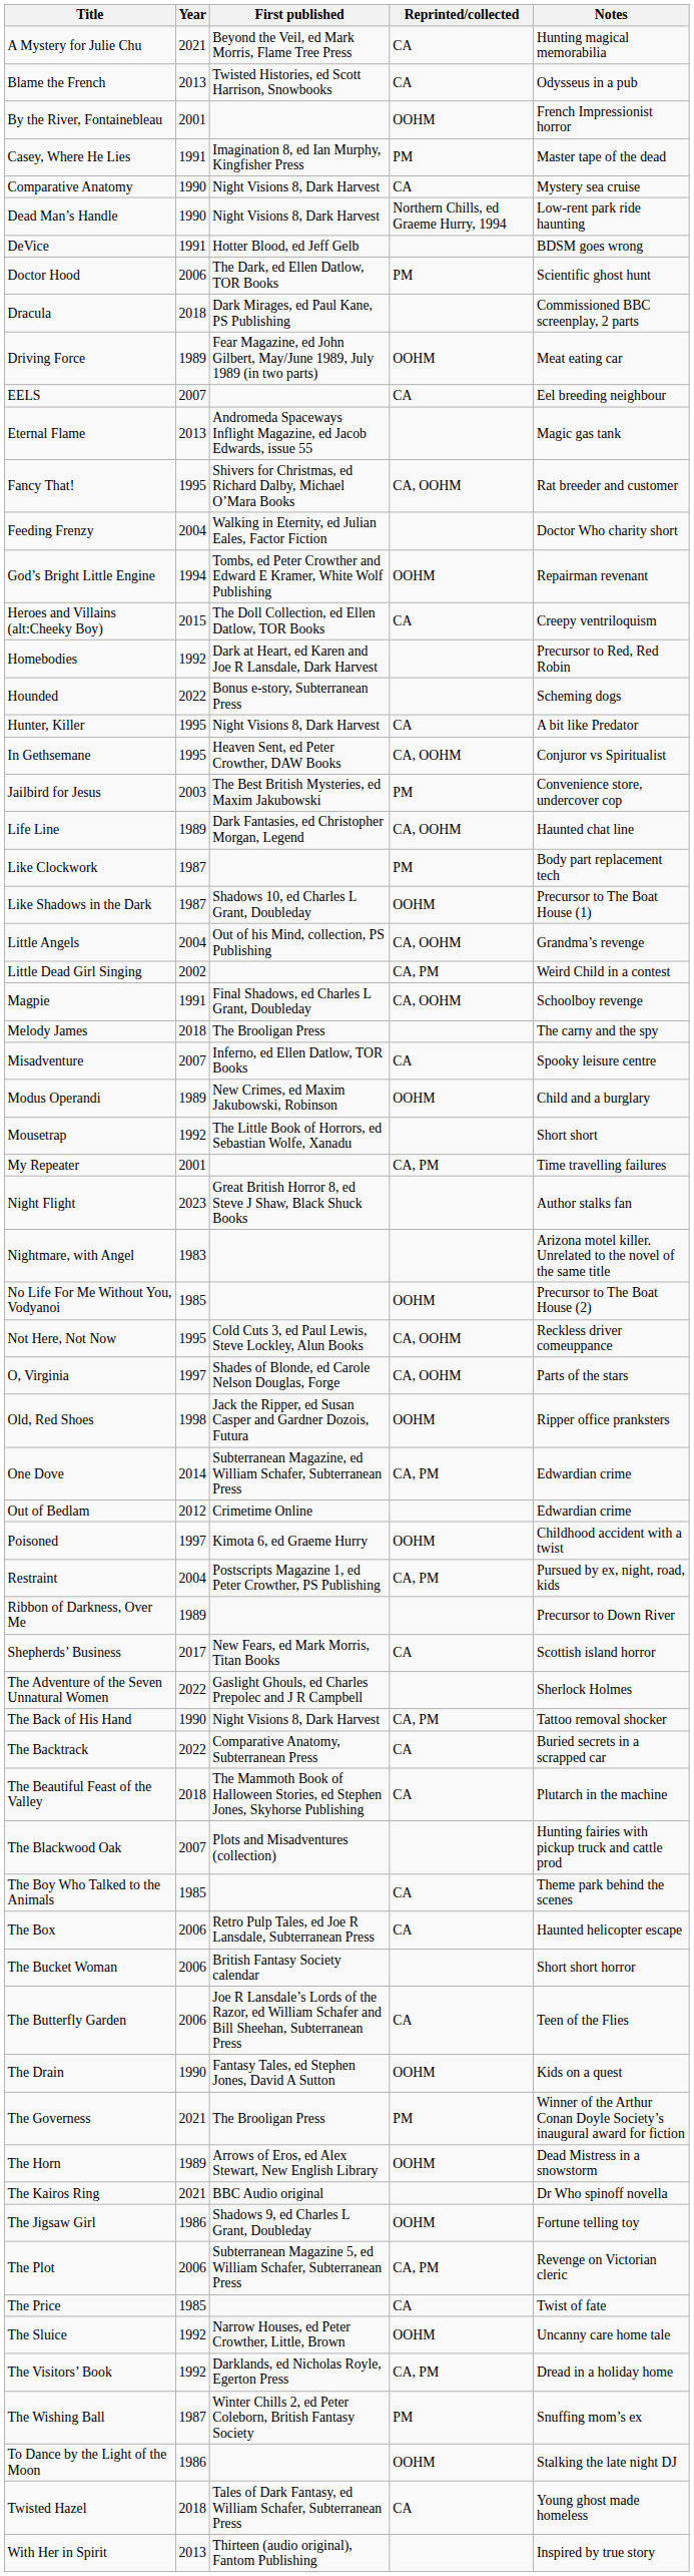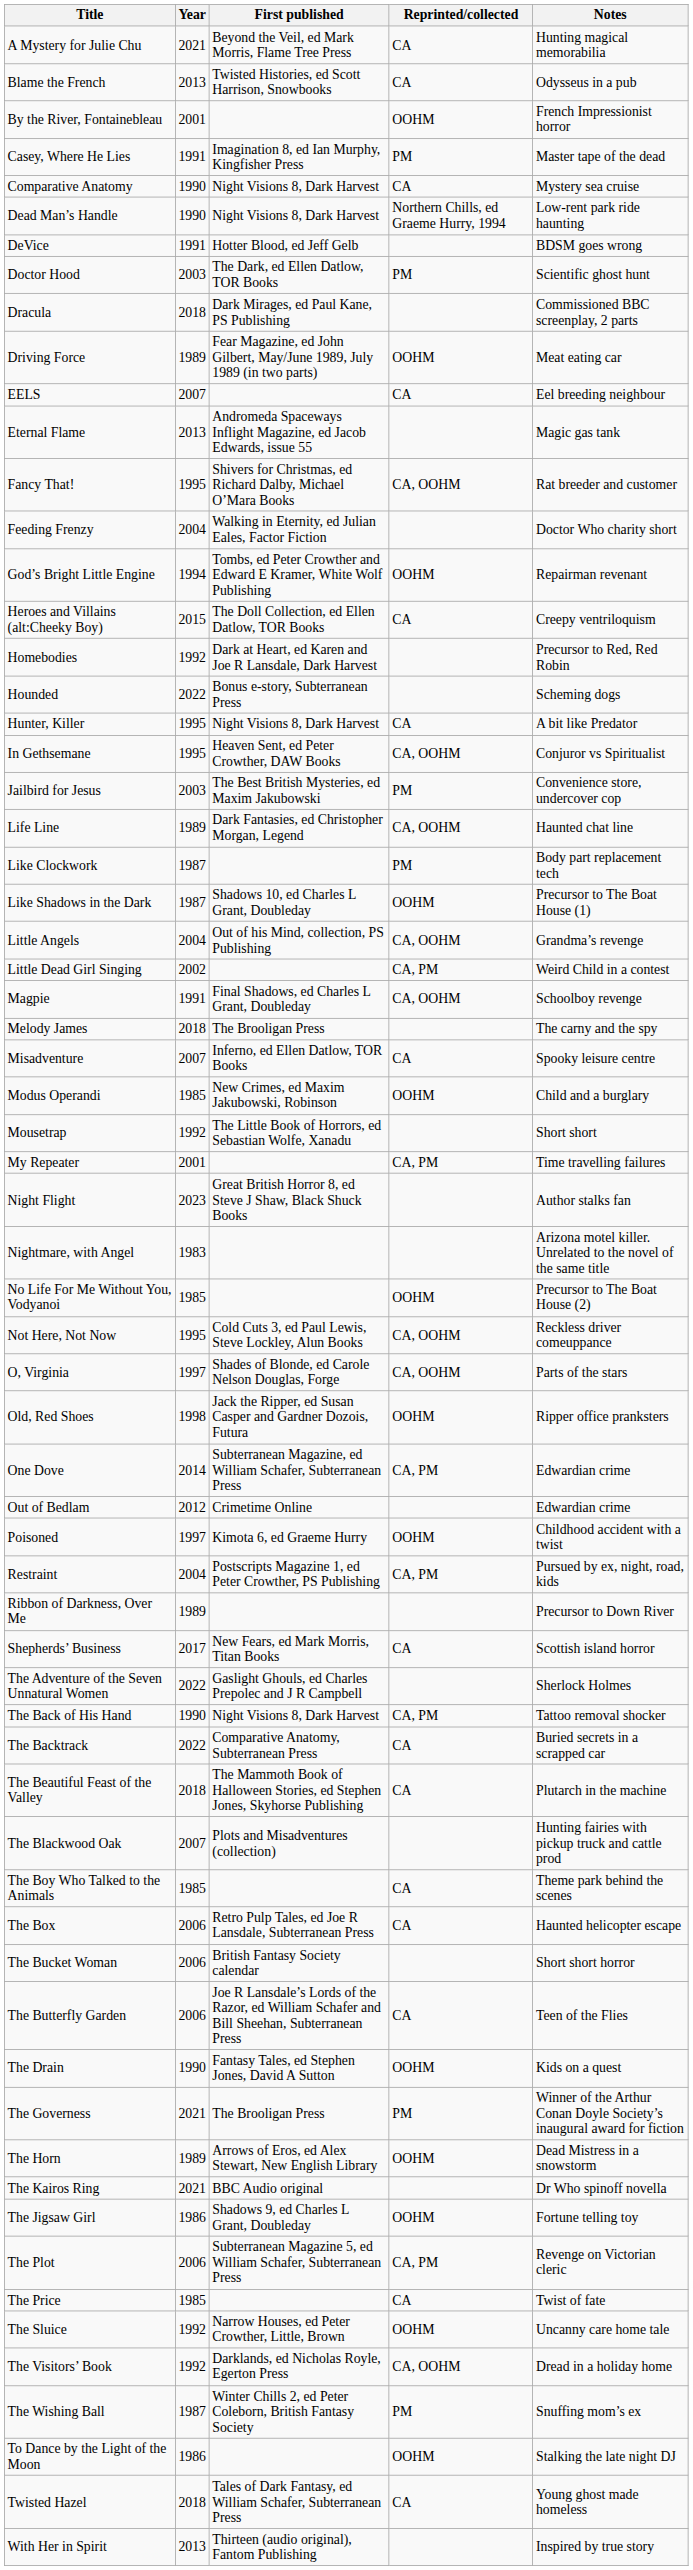 <table class='wikitable sortable' width='90%'>
 <tr>
 <th width=25%>Title</th>
 <th>Year</th>
 <th>First published</th>
 <th>Reprinted/collected</th>
 <th>Notes</th>
 </tr>
 <tr>
 <td>A Mystery for Julie Chu</td>
 <td>2021</td>
 <td>Beyond the Veil, ed Mark Morris, Flame Tree Press</td>
 <td>CA</td>
 <td>Hunting magical memorabilia</td>
 </tr>
 <tr>
 <td>Blame the French</td>
 <td>2013</td>
 <td>Twisted Histories, ed Scott Harrison, Snowbooks</td>
 <td>CA</td>
 <td>Odysseus in a pub</td>
 </tr>
 <tr>
 <td>By the River, Fontainebleau</td>
 <td>2001</td>
 <td></td>
 <td>OOHM</td>
 <td>French Impressionist horror</td>
 </tr>
 <tr>
 <td>Casey, Where He Lies</td>
 <td>1991</td>
 <td>Imagination 8, ed Ian Murphy, Kingfisher Press</td>
 <td>PM</td>
 <td>Master tape of the dead</td>
 </tr>
 <tr>
 <td>Comparative Anatomy</td>
 <td>1990</td>
 <td>Night Visions 8, Dark Harvest</td>
 <td>CA</td>
 <td>Mystery sea cruise</td>
 </tr>
 <tr>
 <td>Dead Man’s Handle</td>
 <td>1990</td>
 <td>Night Visions 8, Dark Harvest</td>
 <td>Northern Chills, ed Graeme Hurry, 1994</td>
 <td>Low-rent park ride haunting</td>
 </tr>
 <tr>
 <td>DeVice</td>
 <td>1991</td>
 <td>Hotter Blood, ed Jeff Gelb</td>
 <td></td>
 <td>BDSM goes wrong</td>
 </tr>
 <tr>
 <td>Doctor Hood</td>
-<td>2006</td>
+<td>2003</td>
 <td>The Dark, ed Ellen Datlow, TOR Books</td>
 <td>PM</td>
 <td>Scientific ghost hunt</td>
 </tr>
 <tr>
 <td>Dracula</td>
 <td>2018</td>
 <td>Dark Mirages, ed Paul Kane, PS Publishing</td>
 <td></td>
 <td>Commissioned BBC screenplay, 2 parts</td>
 </tr>
 <tr>
 <td>Driving Force</td>
 <td>1989</td>
 <td>Fear Magazine, ed John Gilbert, May/June 1989, July 1989 (in two parts)</td>
 <td>OOHM</td>
 <td>Meat eating car</td>
 </tr>
 <tr>
 <td>EELS</td>
 <td>2007</td>
 <td></td>
 <td>CA</td>
 <td>Eel breeding neighbour</td>
 </tr>
 <tr>
 <td>Eternal Flame</td>
 <td>2013</td>
 <td>Andromeda Spaceways Inflight Magazine, ed Jacob Edwards, issue 55</td>
 <td></td>
 <td>Magic gas tank</td>
 </tr>
 <tr>
 <td>Fancy That!</td>
 <td>1995</td>
 <td>Shivers for Christmas, ed Richard Dalby, Michael O’Mara Books</td>
 <td>CA, OOHM</td>
 <td>Rat breeder and customer</td>
 </tr>
 <tr>
 <td>Feeding Frenzy</td>
 <td>2004</td>
 <td>Walking in Eternity, ed Julian Eales, Factor Fiction</td>
 <td></td>
 <td>Doctor Who charity short</td>
 </tr>
 <tr>
 <td>God’s Bright Little Engine</td>
 <td>1994</td>
 <td>Tombs, ed Peter Crowther and Edward E Kramer, White Wolf Publishing</td>
 <td>OOHM</td>
 <td>Repairman revenant</td>
 </tr>
 <tr>
 <td>Heroes and Villains (alt:Cheeky Boy)</td>
 <td>2015</td>
 <td>The Doll Collection, ed Ellen Datlow, TOR Books</td>
 <td>CA</td>
 <td>Creepy ventriloquism</td>
 </tr>
 <tr>
 <td>Homebodies</td>
 <td>1992</td>
 <td>Dark at Heart, ed Karen and Joe R Lansdale, Dark Harvest</td>
 <td></td>
 <td>Precursor to Red, Red Robin</td>
 </tr>
 <tr>
 <td>Hounded</td>
 <td>2022</td>
 <td>Bonus e-story, Subterranean Press</td>
 <td></td>
 <td>Scheming dogs</td>
 </tr>
 <tr>
 <td>Hunter, Killer</td>
 <td>1995</td>
 <td>Night Visions 8, Dark Harvest</td>
 <td>CA</td>
 <td>A bit like Predator</td>
 </tr>
 <tr>
 <td>In Gethsemane</td>
 <td>1995</td>
 <td>Heaven Sent, ed Peter Crowther, DAW Books</td>
 <td>CA, OOHM</td>
 <td>Conjuror vs Spiritualist</td>
 </tr>
 <tr>
 <td>Jailbird for Jesus</td>
 <td>2003</td>
 <td>The Best British Mysteries, ed Maxim Jakubowski</td>
 <td>PM</td>
 <td>Convenience store, undercover cop</td>
 </tr>
 <tr>
 <td>Life Line</td>
 <td>1989</td>
 <td>Dark Fantasies, ed Christopher Morgan, Legend</td>
 <td>CA, OOHM</td>
 <td>Haunted chat line</td>
 </tr>
 <tr>
 <td>Like Clockwork</td>
 <td>1987</td>
 <td></td>
 <td>PM</td>
 <td>Body part replacement tech</td>
 </tr>
 <tr>
 <td>Like Shadows in the Dark</td>
 <td>1987</td>
 <td>Shadows 10, ed Charles L Grant, Doubleday</td>
 <td>OOHM</td>
 <td>Precursor to The Boat House (1)</td>
 </tr>
 <tr>
 <td>Little Angels</td>
 <td>2004</td>
 <td>Out of his Mind, collection, PS Publishing</td>
 <td>CA, OOHM</td>
 <td>Grandma’s revenge</td>
 </tr>
 <tr>
 <td>Little Dead Girl Singing</td>
 <td>2002</td>
 <td></td>
 <td>CA, PM</td>
 <td>Weird Child in a contest</td>
 </tr>
 <tr>
 <td>Magpie</td>
 <td>1991</td>
 <td>Final Shadows, ed Charles L Grant, Doubleday</td>
 <td>CA, OOHM</td>
 <td>Schoolboy revenge</td>
 </tr>
 <tr>
 <td>Melody James</td>
 <td>2018</td>
 <td>The Brooligan Press</td>
 <td></td>
 <td>The carny and the spy</td>
 </tr>
 <tr>
 <td>Misadventure</td>
 <td>2007</td>
 <td>Inferno, ed Ellen Datlow, TOR Books</td>
 <td>CA</td>
 <td>Spooky leisure centre</td>
 </tr>
 <tr>
 <td>Modus Operandi</td>
-<td>1989</td>
+<td>1985</td>
 <td>New Crimes, ed Maxim Jakubowski, Robinson</td>
 <td>OOHM</td>
 <td>Child and a burglary</td>
 </tr>
 <tr>
 <td>Mousetrap</td>
 <td>1992</td>
 <td>The Little Book of Horrors, ed Sebastian Wolfe, Xanadu</td>
 <td></td>
 <td>Short short</td>
 </tr>
 <tr>
 <td>My Repeater</td>
 <td>2001</td>
 <td></td>
 <td>CA, PM</td>
 <td>Time travelling failures</td>
 </tr>
 <tr>
 <td>Night Flight</td>
 <td>2023</td>
 <td>Great British Horror 8, ed Steve J Shaw, Black Shuck Books</td>
 <td></td>
 <td>Author stalks fan</td>
 </tr>
 <tr>
 <td>Nightmare, with Angel</td>
 <td>1983</td>
 <td></td>
 <td></td>
 <td>Arizona motel killer. Unrelated to the novel of the same title</td>
 </tr>
 <tr>
 <td>No Life For Me Without You, Vodyanoi</td>
 <td>1985</td>
 <td></td>
 <td>OOHM</td>
 <td>Precursor to The Boat House (2)</td>
 </tr>
 <tr>
 <td>Not Here, Not Now</td>
 <td>1995</td>
 <td>Cold Cuts 3, ed Paul Lewis, Steve Lockley, Alun Books</td>
 <td>CA, OOHM</td>
 <td>Reckless driver comeuppance</td>
 </tr>
 <tr>
 <td>O, Virginia</td>
 <td>1997</td>
 <td>Shades of Blonde, ed Carole Nelson Douglas, Forge</td>
 <td>CA, OOHM</td>
 <td>Parts of the stars</td>
 </tr>
 <tr>
 <td>Old, Red Shoes</td>
 <td>1998</td>
 <td>Jack the Ripper, ed Susan Casper and Gardner Dozois, Futura</td>
 <td>OOHM</td>
 <td>Ripper office pranksters</td>
 </tr>
 <tr>
 <td>One Dove</td>
 <td>2014</td>
 <td>Subterranean Magazine, ed William Schafer, Subterranean Press</td>
 <td>CA, PM</td>
 <td>Edwardian crime</td>
 </tr>
 <tr>
 <td>Out of Bedlam</td>
 <td>2012</td>
 <td>Crimetime Online</td>
 <td></td>
 <td>Edwardian crime</td>
 </tr>
 <tr>
 <td>Poisoned</td>
 <td>1997</td>
 <td>Kimota 6, ed Graeme Hurry</td>
 <td>OOHM</td>
 <td>Childhood accident with a twist</td>
 </tr>
 <tr>
 <td>Restraint</td>
 <td>2004</td>
 <td>Postscripts Magazine 1, ed Peter Crowther, PS Publishing</td>
 <td>CA, PM</td>
 <td>Pursued by ex, night, road, kids</td>
 </tr>
 <tr>
 <td>Ribbon of Darkness, Over Me</td>
 <td>1989</td>
 <td></td>
 <td></td>
 <td>Precursor to Down River</td>
 </tr>
 <tr>
 <td>Shepherds’ Business</td>
 <td>2017</td>
 <td>New Fears, ed Mark Morris, Titan Books</td>
 <td>CA</td>
 <td>Scottish island horror</td>
 </tr>
 <tr>
 <td>The Adventure of the Seven Unnatural Women</td>
 <td>2022</td>
 <td>Gaslight Ghouls, ed Charles Prepolec and J R Campbell</td>
 <td></td>
 <td>Sherlock Holmes</td>
 </tr>
 <tr>
 <td>The Back of His Hand</td>
 <td>1990</td>
 <td>Night Visions 8, Dark Harvest</td>
 <td>CA, PM</td>
 <td>Tattoo removal shocker</td>
 </tr>
 <tr>
 <td>The Backtrack</td>
 <td>2022</td>
 <td>Comparative Anatomy, Subterranean Press</td>
 <td>CA</td>
 <td>Buried secrets in a scrapped car</td>
 </tr>
 <tr>
 <td>The Beautiful Feast of the Valley</td>
 <td>2018</td>
 <td>The Mammoth Book of Halloween Stories, ed Stephen Jones, Skyhorse Publishing</td>
 <td>CA</td>
 <td>Plutarch in the machine</td>
 </tr>
 <tr>
 <td>The Blackwood Oak</td>
 <td>2007</td>
 <td>Plots and Misadventures (collection)</td>
 <td></td>
 <td>Hunting fairies with pickup truck and cattle prod</td>
 </tr>
 <tr>
 <td>The Boy Who Talked to the Animals</td>
 <td>1985</td>
 <td></td>
 <td>CA</td>
 <td>Theme park behind the scenes</td>
 </tr>
 <tr>
 <td>The Box</td>
 <td>2006</td>
 <td>Retro Pulp Tales, ed Joe R Lansdale, Subterranean Press</td>
 <td>CA</td>
 <td>Haunted helicopter escape</td>
 </tr>
 <tr>
 <td>The Bucket Woman</td>
 <td>2006</td>
 <td>British Fantasy Society calendar</td>
 <td></td>
 <td>Short short horror</td>
 </tr>
 <tr>
 <td>The Butterfly Garden</td>
 <td>2006</td>
 <td>Joe R Lansdale’s Lords of the Razor, ed William Schafer and Bill Sheehan, Subterranean Press</td>
 <td>CA</td>
 <td>Teen of the Flies</td>
 </tr>
 <tr>
 <td>The Drain</td>
 <td>1990</td>
 <td>Fantasy Tales, ed Stephen Jones, David A Sutton</td>
 <td>OOHM</td>
 <td>Kids on a quest</td>
 </tr>
 <tr>
 <td>The Governess</td>
 <td>2021</td>
 <td>The Brooligan Press</td>
 <td>PM</td>
 <td>Winner of the Arthur Conan Doyle Society’s inaugural award for fiction</td>
 </tr>
 <tr>
 <td>The Horn</td>
 <td>1989</td>
 <td>Arrows of Eros, ed Alex Stewart, New English Library</td>
 <td>OOHM</td>
 <td>Dead Mistress in a snowstorm</td>
 </tr>
 <tr>
 <td>The Kairos Ring</td>
 <td>2021</td>
 <td>BBC Audio original</td>
 <td></td>
 <td>Dr Who spinoff novella</td>
 </tr>
 <tr>
 <td>The Jigsaw Girl</td>
 <td>1986</td>
 <td>Shadows 9, ed Charles L Grant, Doubleday</td>
 <td>OOHM</td>
 <td>Fortune telling toy</td>
 </tr>
 <tr>
 <td>The Plot</td>
 <td>2006</td>
 <td>Subterranean Magazine 5, ed William Schafer, Subterranean Press</td>
 <td>CA, PM</td>
 <td>Revenge on Victorian cleric</td>
 </tr>
 <tr>
 <td>The Price</td>
 <td>1985</td>
 <td></td>
 <td>CA</td>
 <td>Twist of fate</td>
 </tr>
 <tr>
 <td>The Sluice</td>
 <td>1992</td>
 <td>Narrow Houses, ed Peter Crowther, Little, Brown</td>
 <td>OOHM</td>
 <td>Uncanny care home tale</td>
 </tr>
 <tr>
 <td>The Visitors’ Book</td>
 <td>1992</td>
 <td>Darklands, ed Nicholas Royle, Egerton Press</td>
-<td>CA, PM</td>
+<td>CA, OOHM</td>
 <td>Dread in a holiday home</td>
 </tr>
 <tr>
 <td>The Wishing Ball</td>
 <td>1987</td>
 <td>Winter Chills 2, ed Peter Coleborn, British Fantasy Society</td>
 <td>PM</td>
 <td>Snuffing mom’s ex</td>
 </tr>
 <tr>
 <td>To Dance by the Light of the Moon</td>
 <td>1986</td>
 <td></td>
 <td>OOHM</td>
 <td>Stalking the late night DJ</td>
 </tr>
 <tr>
 <td>Twisted Hazel</td>
 <td>2018</td>
 <td>Tales of Dark Fantasy, ed William Schafer, Subterranean Press</td>
 <td>CA</td>
 <td>Young ghost made homeless</td>
 </tr>
 <tr>
 <td>With Her in Spirit</td>
 <td>2013</td>
 <td>Thirteen (audio original), Fantom Publishing</td>
 <td></td>
 <td>Inspired by true story</td>
 </tr>
 </table>
